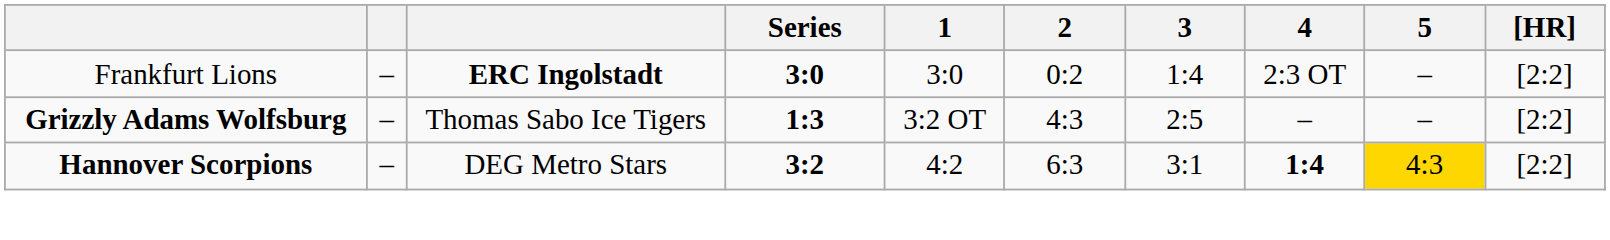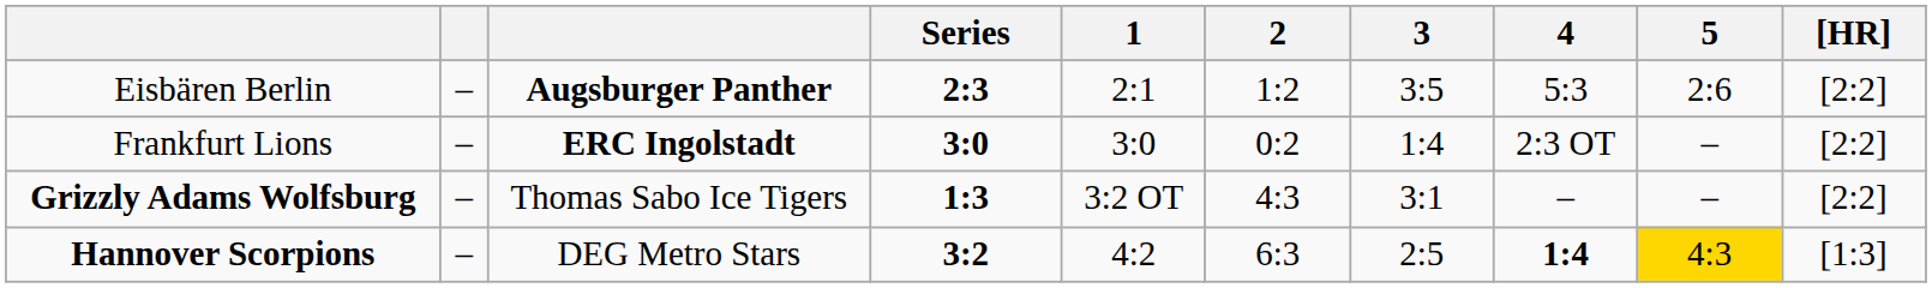 <table class="wikitable" width="70%">
 <tr class="hintergrundfarbe5">
 <th style="width:22,5%;"></th>
 <th style="width:2.5%;"></th>
 <th style="width:22,5%;"></th>
 <th style="width:10%;">Series</th>
 <th style="width:7.5%;">1</th>
 <th style="width:7.5%;">2</th>
 <th style="width:7.5%;">3</th>
 <th style="width:7.5%;">4</th>
 <th style="width:7.5%;">5</th>
 <th style="width:7.5%;">[HR]</th>
+</tr>
+<tr align="center">
+<td>Eisbären Berlin</td>
+<td>–</td>
+<td><strong>Augsburger Panther</strong></td>
+<td><strong>2:3</strong></td>
+<td>2:1</td>
+<td>1:2</td>
+<td>3:5</td>
+<td>5:3</td>
+<td>2:6</td>
+<td>[2:2]</td>
 </tr>
 <tr align="center">
 <td>Frankfurt Lions</td>
 <td>–</td>
 <td><strong>ERC Ingolstadt</strong></td>
 <td><strong>3:0</strong></td>
 <td>3:0</td>
 <td>0:2</td>
 <td>1:4</td>
 <td>2:3 OT</td>
 <td>–</td>
 <td>[2:2]</td>
 </tr>
 <tr align="center">
 <td><strong>Grizzly Adams Wolfsburg</strong></td>
 <td>–</td>
 <td>Thomas Sabo Ice Tigers</td>
 <td><strong>1:3</strong></td>
 <td>3:2 OT</td>
 <td>4:3</td>
-<td>2:5</td>
+<td>3:1</td>
 <td>–</td>
 <td>–</td>
 <td>[2:2]</td>
 </tr>
 <tr align="center">
 <td><strong>Hannover Scorpions</strong></td>
 <td>–</td>
 <td>DEG Metro Stars</td>
 <td><strong>3:2</strong></td>
 <td>4:2</td>
 <td>6:3</td>
-<td>3:1</td>
+<td>2:5</td>
 <td><strong>1:4</strong></td>
 <td style="background: gold;">4:3</td>
-<td>[2:2]</td>
+<td>[1:3]</td>
 </tr>
 </table>
